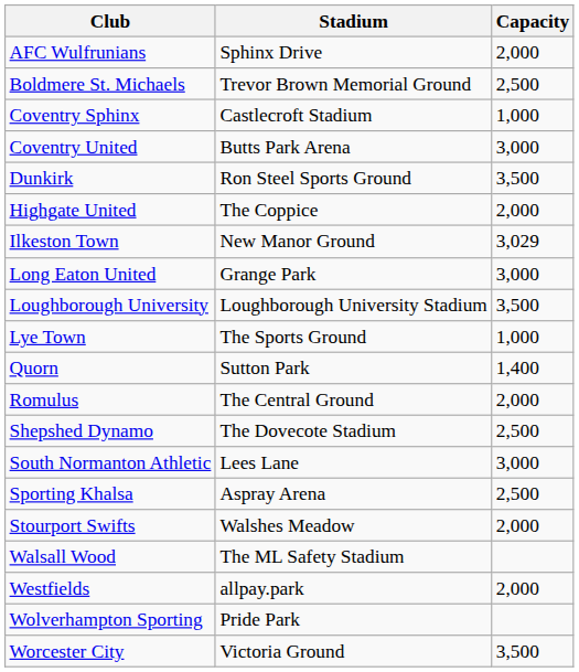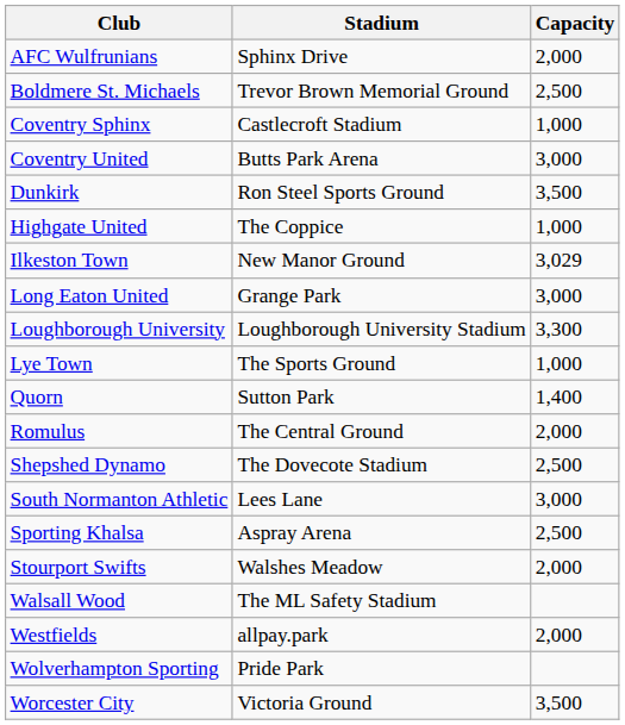 <table class="wikitable sortable" style="font-size:95%">
 <tr>
 <th>Club</th>
 <th>Stadium</th>
 <th>Capacity</th>
 </tr>
 <tr>
 <td><a href='#'>AFC Wulfrunians</a></td>
 <td>Sphinx Drive</td>
 <td>2,000</td>
 </tr>
 <tr>
 <td><a href='#'>Boldmere St. Michaels</a></td>
 <td>Trevor Brown Memorial Ground</td>
 <td>2,500</td>
 </tr>
 <tr>
 <td><a href='#'>Coventry Sphinx</a></td>
 <td>Castlecroft Stadium</td>
 <td>1,000</td>
 </tr>
 <tr>
 <td><a href='#'>Coventry United</a></td>
 <td>Butts Park Arena</td>
 <td>3,000</td>
 </tr>
 <tr>
 <td><a href='#'>Dunkirk</a></td>
 <td>Ron Steel Sports Ground</td>
 <td>3,500</td>
 </tr>
 <tr>
 <td><a href='#'>Highgate United</a></td>
 <td>The Coppice</td>
-<td>2,000</td>
+<td>1,000</td>
 </tr>
 <tr>
 <td><a href='#'>Ilkeston Town</a></td>
 <td>New Manor Ground</td>
 <td>3,029</td>
 </tr>
 <tr>
 <td><a href='#'>Long Eaton United</a></td>
 <td>Grange Park</td>
 <td>3,000</td>
 </tr>
 <tr>
 <td><a href='#'>Loughborough University</a></td>
 <td>Loughborough University Stadium</td>
-<td>3,500</td>
+<td>3,300</td>
 </tr>
 <tr>
 <td><a href='#'>Lye Town</a></td>
 <td>The Sports Ground</td>
 <td>1,000</td>
 </tr>
 <tr>
 <td><a href='#'>Quorn</a></td>
 <td>Sutton Park</td>
 <td>1,400</td>
 </tr>
 <tr>
 <td><a href='#'>Romulus</a></td>
 <td>The Central Ground</td>
 <td>2,000</td>
 </tr>
 <tr>
 <td><a href='#'>Shepshed Dynamo</a></td>
 <td>The Dovecote Stadium</td>
 <td>2,500</td>
 </tr>
 <tr>
 <td><a href='#'>South Normanton Athletic</a></td>
 <td>Lees Lane</td>
 <td>3,000</td>
 </tr>
 <tr>
 <td><a href='#'>Sporting Khalsa</a></td>
 <td>Aspray Arena</td>
 <td>2,500</td>
 </tr>
 <tr>
 <td><a href='#'>Stourport Swifts</a></td>
 <td>Walshes Meadow</td>
 <td>2,000</td>
 </tr>
 <tr>
 <td><a href='#'>Walsall Wood</a></td>
 <td>The ML Safety Stadium</td>
 <td></td>
 </tr>
 <tr>
 <td><a href='#'>Westfields</a></td>
 <td>allpay.park</td>
 <td>2,000</td>
 </tr>
 <tr>
 <td><a href='#'>Wolverhampton Sporting</a></td>
 <td>Pride Park</td>
 <td></td>
 </tr>
 <tr>
 <td><a href='#'>Worcester City</a></td>
 <td>Victoria Ground</td>
 <td>3,500</td>
 </tr>
 </table>
